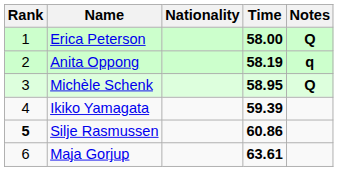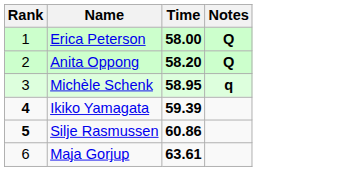 <table class="wikitable sortable" style="text-align:center">
 <tr>
 <th>Rank</th>
 <th>Name</th>
-<th>Nationality</th>
 <th>Time</th>
 <th>Notes</th>
 </tr>
 <tr bgcolor=ccffcc>
 <td>1</td>
 <td align=left><a href='#'>Erica Peterson</a></td>
-<td align=left></td>
 <td><strong>58.00</strong></td>
 <td><strong>Q</strong></td>
 </tr>
 <tr bgcolor=ccffcc>
 <td>2</td>
 <td align=left><a href='#'>Anita Oppong</a></td>
-<td align=left></td>
-<td><strong>58.19</strong></td>
-<td><strong>q</strong></td>
+<td><strong>58.20</strong></td>
+<td><strong>Q</strong></td>
 </tr>
 <tr bgcolor=ddffdd>
 <td>3</td>
 <td align=left><a href='#'>Michèle Schenk</a></td>
-<td align=left></td>
 <td><strong>58.95</strong></td>
-<td><strong>Q</strong></td>
+<td><strong>q</strong></td>
 </tr>
 <tr>
-<td>4</td>
+<td><strong>4</strong></td>
 <td align=left><a href='#'>Ikiko Yamagata</a></td>
-<td align=left></td>
 <td><strong>59.39</strong></td>
 <td></td>
 </tr>
 <tr>
 <td><strong>5</strong></td>
 <td align=left><a href='#'>Silje Rasmussen</a></td>
-<td align=left></td>
 <td><strong>60.86</strong></td>
 <td></td>
 </tr>
 <tr>
 <td>6</td>
 <td align=left><a href='#'>Maja Gorjup</a></td>
-<td align=left></td>
 <td><strong>63.61</strong></td>
 <td></td>
 </tr>
 </table>
